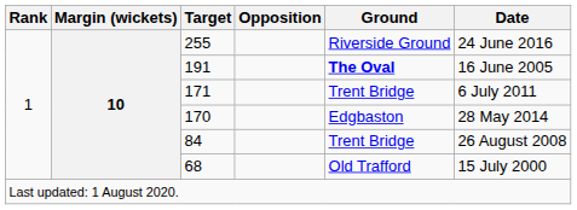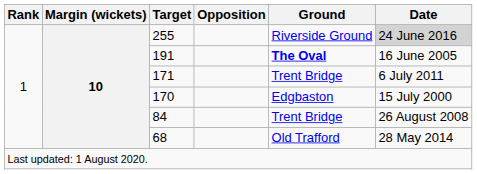 <table class="wikitable">
 <tr>
 <th>Rank</th>
 <th>Margin (wickets)</th>
 <th>Target</th>
 <th>Opposition</th>
 <th>Ground</th>
 <th>Date</th>
 </tr>
 <tr>
 <td align=center rowspan=6>1</td>
 <th rowspan=6>10</th>
 <td>255</td>
 <td></td>
 <td><a href='#'>Riverside Ground</a></td>
-<td>24 June 2016</td>
+<td style="background: lightgrey;">24 June 2016</td>
 </tr>
 <tr>
 <td>191</td>
 <td></td>
 <td><strong><a href='#'>The Oval</a></strong></td>
 <td>16 June 2005</td>
 </tr>
 <tr>
 <td>171</td>
 <td></td>
 <td><a href='#'>Trent Bridge</a></td>
 <td>6 July 2011</td>
 </tr>
 <tr>
 <td>170</td>
 <td></td>
 <td><a href='#'>Edgbaston</a></td>
-<td>28 May 2014</td>
+<td>15 July 2000</td>
 </tr>
 <tr>
 <td>84</td>
 <td></td>
 <td><a href='#'>Trent Bridge</a></td>
 <td>26 August 2008</td>
 </tr>
 <tr>
 <td>68</td>
 <td></td>
 <td><a href='#'>Old Trafford</a></td>
-<td>15 July 2000</td>
+<td>28 May 2014</td>
 </tr>
 <tr>
 <td colspan=6><small>Last updated: 1 August 2020.</small></td>
 </tr>
 </table>
